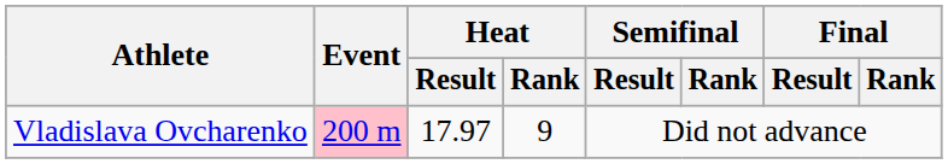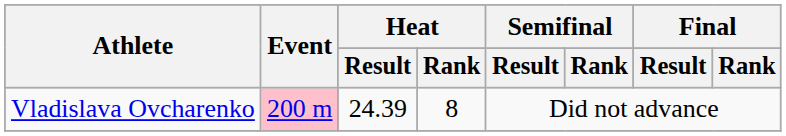 <table class="wikitable" style="font-size:90%">
 <tr>
 <th rowspan=2>Athlete</th>
 <th rowspan=2>Event</th>
 <th colspan="2">Heat</th>
 <th colspan="2">Semifinal</th>
 <th colspan="2">Final</th>
 </tr>
 <tr style="font-size:95%">
 <th>Result</th>
 <th>Rank</th>
 <th>Result</th>
 <th>Rank</th>
 <th>Result</th>
 <th>Rank</th>
 </tr>
 <tr align=center>
 <td align=left><a href='#'>Vladislava Ovcharenko</a></td>
 <td align=left style="background: pink;"><a href='#'>200 m</a></td>
-<td>17.97</td>
-<td>9</td>
+<td>24.39</td>
+<td>8</td>
 <td colspan=4>Did not advance</td>
 </tr>
 </table>
